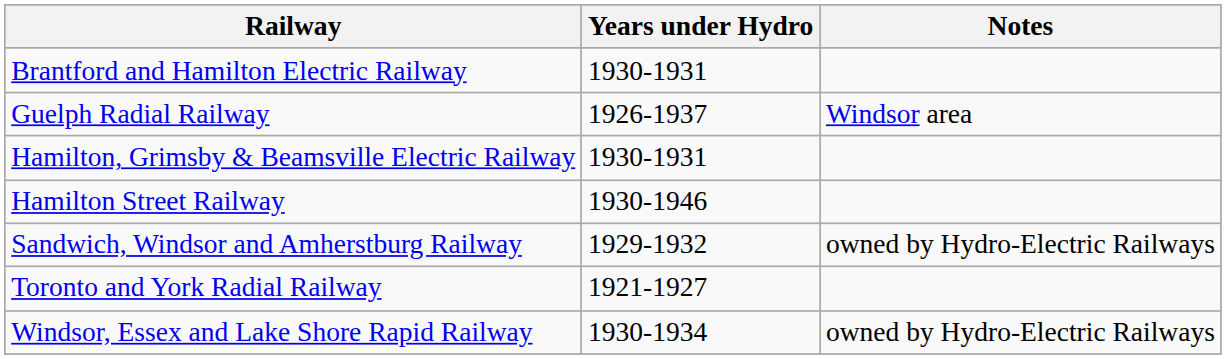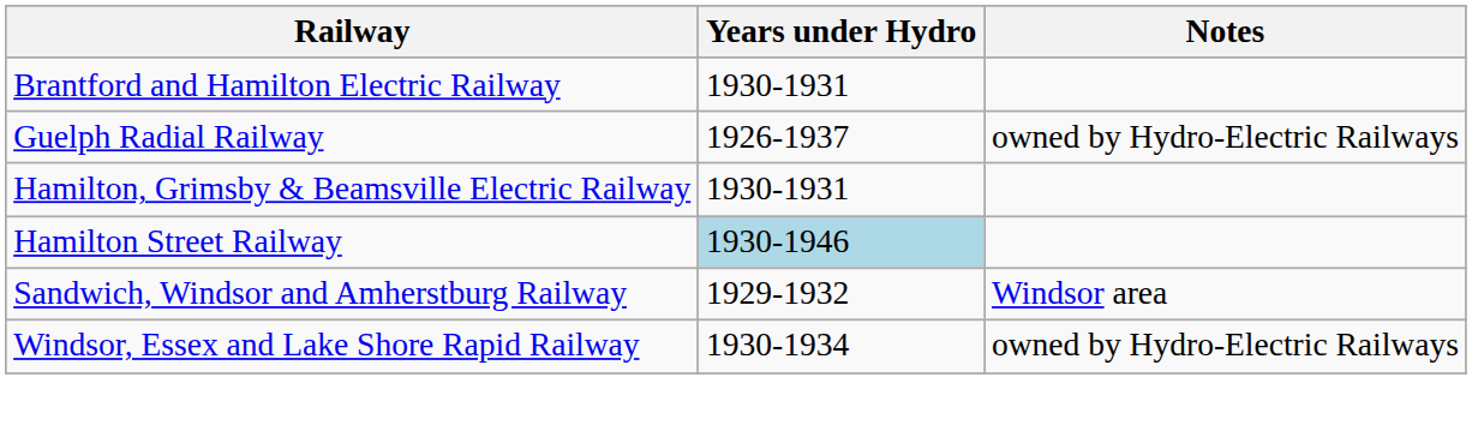 <table class="wikitable">
 <tr>
 <th>Railway</th>
 <th>Years under Hydro</th>
 <th>Notes</th>
 </tr>
 <tr>
 <td><a href='#'>Brantford and Hamilton Electric Railway</a></td>
 <td>1930-1931</td>
 <td></td>
 </tr>
 <tr>
 <td><a href='#'>Guelph Radial Railway</a></td>
 <td>1926-1937</td>
-<td><a href='#'>Windsor</a> area</td>
+<td>owned by Hydro-Electric Railways</td>
 </tr>
 <tr>
 <td><a href='#'>Hamilton, Grimsby & Beamsville Electric Railway</a></td>
 <td>1930-1931</td>
 <td></td>
 </tr>
 <tr>
 <td><a href='#'>Hamilton Street Railway</a></td>
-<td>1930-1946</td>
+<td style="background: lightblue;">1930-1946</td>
 <td></td>
 </tr>
 <tr>
 <td><a href='#'>Sandwich, Windsor and Amherstburg Railway</a></td>
 <td>1929-1932</td>
-<td>owned by Hydro-Electric Railways</td>
-</tr>
-<tr>
-<td><a href='#'>Toronto and York Radial Railway</a></td>
-<td>1921-1927</td>
-<td></td>
+<td><a href='#'>Windsor</a> area</td>
 </tr>
 <tr>
 <td><a href='#'>Windsor, Essex and Lake Shore Rapid Railway</a></td>
 <td>1930-1934</td>
 <td>owned by Hydro-Electric Railways</td>
 </tr>
 </table>
